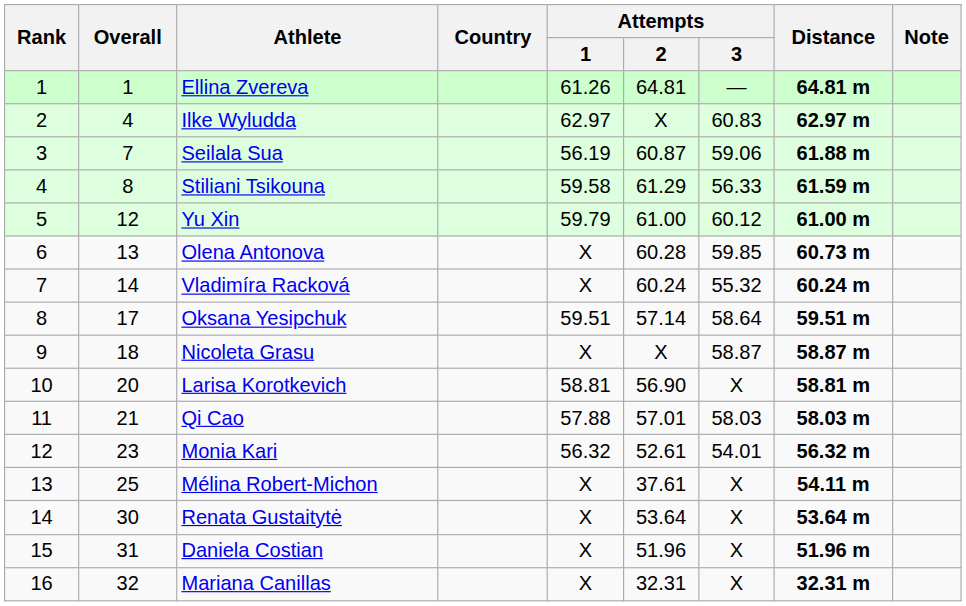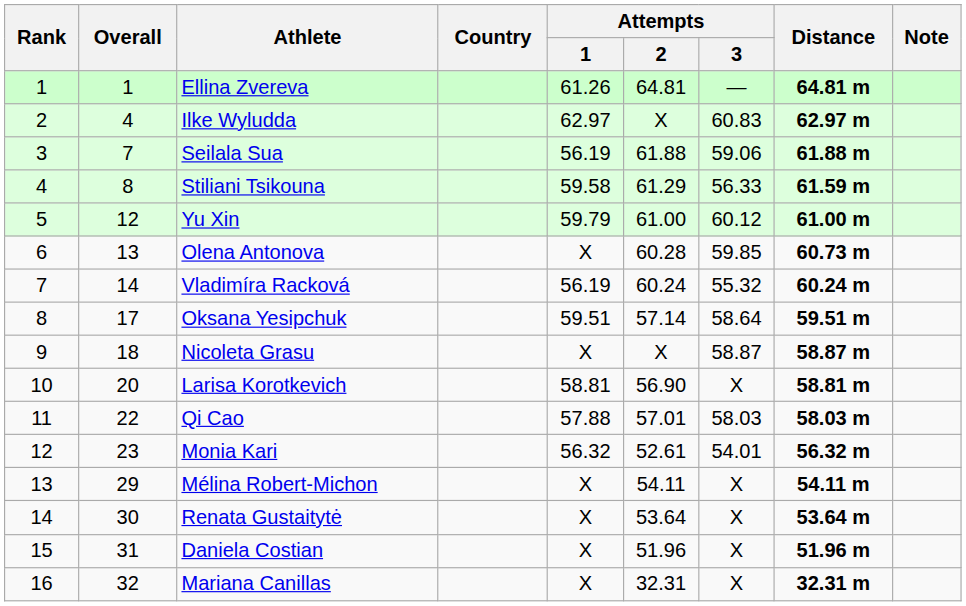 <table class="wikitable sortable" style=" text-align:center; font-size:110%;" width="95%">
 <tr>
 <th rowspan="2">Rank</th>
 <th rowspan="2">Overall</th>
 <th rowspan="2">Athlete</th>
 <th rowspan="2">Country</th>
 <th colspan="3">Attempts</th>
 <th rowspan="2">Distance</th>
 <th rowspan="2">Note</th>
 </tr>
 <tr>
 <th>1</th>
 <th>2</th>
 <th>3</th>
 </tr>
 <tr style="background:#ccffcc;">
 <td>1</td>
 <td>1</td>
 <td align=left><a href='#'>Ellina Zvereva</a></td>
 <td></td>
 <td>61.26</td>
 <td>64.81</td>
 <td>—</td>
 <td><strong>64.81 m </strong></td>
 <td></td>
 </tr>
 <tr style="background:#ddffdd;">
 <td>2</td>
 <td>4</td>
 <td align=left><a href='#'>Ilke Wyludda</a></td>
 <td></td>
 <td>62.97</td>
 <td>X</td>
 <td>60.83</td>
 <td><strong>62.97 m </strong></td>
 <td></td>
 </tr>
 <tr style="background:#ddffdd;">
 <td>3</td>
 <td>7</td>
 <td align=left><a href='#'>Seilala Sua</a></td>
 <td></td>
 <td>56.19</td>
-<td>60.87</td>
+<td>61.88</td>
 <td>59.06</td>
 <td><strong>61.88 m </strong></td>
 <td></td>
 </tr>
 <tr style="background:#ddffdd;">
 <td>4</td>
 <td>8</td>
 <td align=left><a href='#'>Stiliani Tsikouna</a></td>
 <td></td>
 <td>59.58</td>
 <td>61.29</td>
 <td>56.33</td>
 <td><strong>61.59 m </strong></td>
 <td></td>
 </tr>
 <tr style="background:#ddffdd;">
 <td>5</td>
 <td>12</td>
 <td align=left><a href='#'>Yu Xin</a></td>
 <td></td>
 <td>59.79</td>
 <td>61.00</td>
 <td>60.12</td>
 <td><strong>61.00 m </strong></td>
 <td></td>
 </tr>
 <tr>
 <td>6</td>
 <td>13</td>
 <td align=left><a href='#'>Olena Antonova</a></td>
 <td></td>
 <td>X</td>
 <td>60.28</td>
 <td>59.85</td>
 <td><strong>60.73 m </strong></td>
 <td></td>
 </tr>
 <tr>
 <td>7</td>
 <td>14</td>
 <td align=left><a href='#'>Vladimíra Racková</a></td>
 <td></td>
-<td>X</td>
+<td>56.19</td>
 <td>60.24</td>
 <td>55.32</td>
 <td><strong>60.24 m </strong></td>
 <td></td>
 </tr>
 <tr>
 <td>8</td>
 <td>17</td>
 <td align=left><a href='#'>Oksana Yesipchuk</a></td>
 <td></td>
 <td>59.51</td>
 <td>57.14</td>
 <td>58.64</td>
 <td><strong>59.51 m </strong></td>
 <td></td>
 </tr>
 <tr>
 <td>9</td>
 <td>18</td>
 <td align=left><a href='#'>Nicoleta Grasu</a></td>
 <td></td>
 <td>X</td>
 <td>X</td>
 <td>58.87</td>
 <td><strong>58.87 m </strong></td>
 <td></td>
 </tr>
 <tr>
 <td>10</td>
 <td>20</td>
 <td align=left><a href='#'>Larisa Korotkevich</a></td>
 <td></td>
 <td>58.81</td>
 <td>56.90</td>
 <td>X</td>
 <td><strong>58.81 m </strong></td>
 <td></td>
 </tr>
 <tr>
 <td>11</td>
-<td>21</td>
+<td>22</td>
 <td align=left><a href='#'>Qi Cao</a></td>
 <td></td>
 <td>57.88</td>
 <td>57.01</td>
 <td>58.03</td>
 <td><strong>58.03 m </strong></td>
 <td></td>
 </tr>
 <tr>
 <td>12</td>
 <td>23</td>
 <td align=left><a href='#'>Monia Kari</a></td>
 <td></td>
 <td>56.32</td>
 <td>52.61</td>
 <td>54.01</td>
 <td><strong>56.32 m </strong></td>
 <td></td>
 </tr>
 <tr>
 <td>13</td>
-<td>25</td>
+<td>29</td>
 <td align=left><a href='#'>Mélina Robert-Michon</a></td>
 <td></td>
 <td>X</td>
-<td>37.61</td>
+<td>54.11</td>
 <td>X</td>
 <td><strong>54.11 m </strong></td>
 <td></td>
 </tr>
 <tr>
 <td>14</td>
 <td>30</td>
 <td align=left><a href='#'>Renata Gustaitytė</a></td>
 <td></td>
 <td>X</td>
 <td>53.64</td>
 <td>X</td>
 <td><strong>53.64 m </strong></td>
 <td></td>
 </tr>
 <tr>
 <td>15</td>
 <td>31</td>
 <td align=left><a href='#'>Daniela Costian</a></td>
 <td></td>
 <td>X</td>
 <td>51.96</td>
 <td>X</td>
 <td><strong>51.96 m </strong></td>
 <td></td>
 </tr>
 <tr>
 <td>16</td>
 <td>32</td>
 <td align=left><a href='#'>Mariana Canillas</a></td>
 <td></td>
 <td>X</td>
 <td>32.31</td>
 <td>X</td>
 <td><strong>32.31 m </strong></td>
 <td></td>
 </tr>
 </table>
